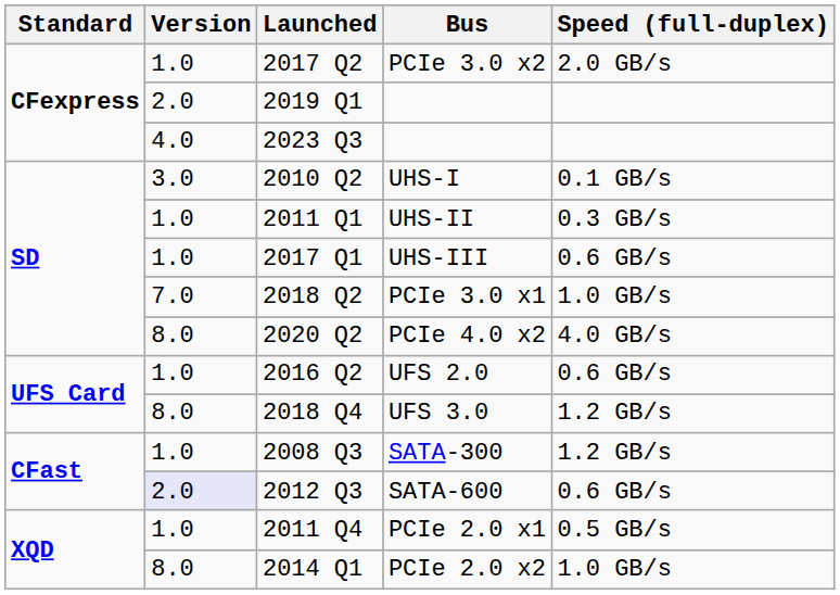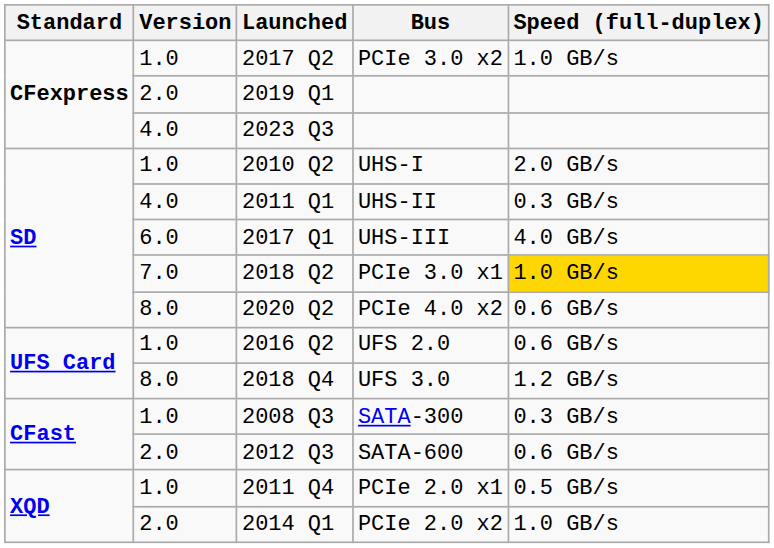 <table class="wikitable">
 <tr>
 <th>Standard</th>
 <th>Version</th>
 <th>Launched</th>
 <th>Bus</th>
 <th>Speed (full-duplex)</th>
 </tr>
 <tr>
 <td rowspan="3"><strong>CFexpress</strong></td>
 <td>1.0</td>
 <td>2017 Q2</td>
 <td>PCIe 3.0 x2</td>
-<td>2.0 GB/s</td>
+<td>1.0 GB/s</td>
 </tr>
 <tr>
 <td>2.0</td>
 <td>2019 Q1</td>
 <td></td>
 <td></td>
 </tr>
 <tr>
 <td>4.0</td>
 <td>2023 Q3</td>
 <td></td>
 <td></td>
 </tr>
 <tr>
 <td rowspan="5"><strong><a href='#'>SD</a></strong></td>
-<td>3.0</td>
+<td>1.0</td>
 <td>2010 Q2</td>
 <td>UHS-I</td>
-<td>0.1 GB/s</td>
+<td>2.0 GB/s</td>
 </tr>
 <tr>
-<td>1.0</td>
+<td>4.0</td>
 <td>2011 Q1</td>
 <td>UHS-II</td>
 <td>0.3 GB/s</td>
 </tr>
 <tr>
-<td>1.0</td>
+<td>6.0</td>
 <td>2017 Q1</td>
 <td>UHS-III</td>
-<td>0.6 GB/s</td>
+<td>4.0 GB/s</td>
 </tr>
 <tr>
 <td>7.0</td>
 <td>2018 Q2</td>
 <td>PCIe 3.0 x1</td>
-<td>1.0 GB/s</td>
+<td style="background: gold;">1.0 GB/s</td>
 </tr>
 <tr>
 <td>8.0</td>
 <td>2020 Q2</td>
 <td>PCIe 4.0 x2</td>
-<td>4.0 GB/s</td>
+<td>0.6 GB/s</td>
 </tr>
 <tr>
 <td rowspan="2"><strong><a href='#'>UFS Card</a></strong></td>
 <td>1.0</td>
 <td>2016 Q2</td>
 <td>UFS 2.0</td>
 <td>0.6 GB/s</td>
 </tr>
 <tr>
 <td>8.0</td>
 <td>2018 Q4</td>
 <td>UFS 3.0</td>
 <td>1.2 GB/s</td>
 </tr>
 <tr>
 <td rowspan="2"><strong><a href='#'>CFast</a></strong></td>
 <td>1.0</td>
 <td>2008 Q3</td>
 <td><a href='#'>SATA</a>-300</td>
-<td>1.2 GB/s</td>
+<td>0.3 GB/s</td>
 </tr>
 <tr>
-<td style="background: lavender;">2.0</td>
+<td>2.0</td>
 <td>2012 Q3</td>
 <td>SATA-600</td>
 <td>0.6 GB/s</td>
 </tr>
 <tr>
 <td rowspan="2"><strong><a href='#'>XQD</a></strong></td>
 <td>1.0</td>
 <td>2011 Q4</td>
 <td>PCIe 2.0 x1</td>
 <td>0.5 GB/s</td>
 </tr>
 <tr>
-<td>8.0</td>
+<td>2.0</td>
 <td>2014 Q1</td>
 <td>PCIe 2.0 x2</td>
 <td>1.0 GB/s</td>
 </tr>
 </table>
